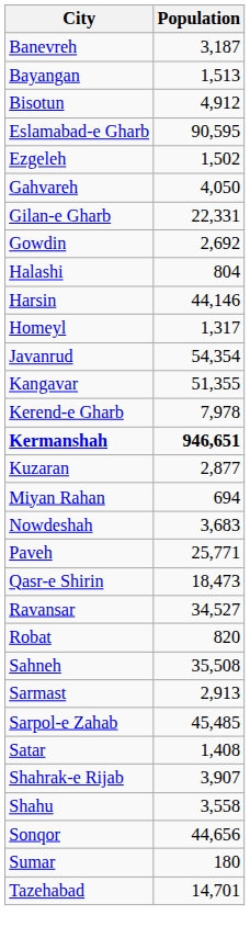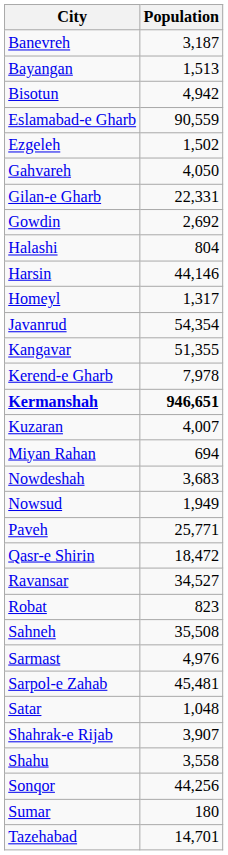 <table class="wikitable sortable">
 <tr>
 <th>City</th>
 <th>Population</th>
 </tr>
 <tr>
 <td><a href='#'>Banevreh</a></td>
 <td style="text-align: right;">3,187</td>
 </tr>
 <tr>
 <td><a href='#'>Bayangan</a></td>
 <td style="text-align: right;">1,513</td>
 </tr>
 <tr>
 <td><a href='#'>Bisotun</a></td>
-<td style="text-align: right;">4,912</td>
+<td style="text-align: right;">4,942</td>
 </tr>
 <tr>
 <td><a href='#'>Eslamabad-e Gharb</a></td>
-<td style="text-align: right;">90,595</td>
+<td style="text-align: right;">90,559</td>
 </tr>
 <tr>
 <td><a href='#'>Ezgeleh</a></td>
 <td style="text-align: right;">1,502</td>
 </tr>
 <tr>
 <td><a href='#'>Gahvareh</a></td>
 <td style="text-align: right;">4,050</td>
 </tr>
 <tr>
 <td><a href='#'>Gilan-e Gharb</a></td>
 <td style="text-align: right;">22,331</td>
 </tr>
 <tr>
 <td><a href='#'>Gowdin</a></td>
 <td style="text-align: right;">2,692</td>
 </tr>
 <tr>
 <td><a href='#'>Halashi</a></td>
 <td style="text-align: right;">804</td>
 </tr>
 <tr>
 <td><a href='#'>Harsin</a></td>
 <td style="text-align: right;">44,146</td>
 </tr>
 <tr>
 <td><a href='#'>Homeyl</a></td>
 <td style="text-align: right;">1,317</td>
 </tr>
 <tr>
 <td><a href='#'>Javanrud</a></td>
 <td style="text-align: right;">54,354</td>
 </tr>
 <tr>
 <td><a href='#'>Kangavar</a></td>
 <td style="text-align: right;">51,355</td>
 </tr>
 <tr>
 <td><a href='#'>Kerend-e Gharb</a></td>
 <td style="text-align: right;">7,978</td>
 </tr>
 <tr>
 <td><strong><a href='#'>Kermanshah</a></strong></td>
 <td style="text-align: right;"><strong>946,651</strong></td>
 </tr>
 <tr>
 <td><a href='#'>Kuzaran</a></td>
-<td style="text-align: right;">2,877</td>
+<td style="text-align: right;">4,007</td>
 </tr>
 <tr>
 <td><a href='#'>Miyan Rahan</a></td>
 <td style="text-align: right;">694</td>
 </tr>
 <tr>
 <td><a href='#'>Nowdeshah</a></td>
 <td style="text-align: right;">3,683</td>
 </tr>
 <tr>
+<td><a href='#'>Nowsud</a></td>
+<td style="text-align: right;">1,949</td>
+</tr>
+<tr>
 <td><a href='#'>Paveh</a></td>
 <td style="text-align: right;">25,771</td>
 </tr>
 <tr>
 <td><a href='#'>Qasr-e Shirin</a></td>
-<td style="text-align: right;">18,473</td>
+<td style="text-align: right;">18,472</td>
 </tr>
 <tr>
 <td><a href='#'>Ravansar</a></td>
 <td style="text-align: right;">34,527</td>
 </tr>
 <tr>
 <td><a href='#'>Robat</a></td>
-<td style="text-align: right;">820</td>
+<td style="text-align: right;">823</td>
 </tr>
 <tr>
 <td><a href='#'>Sahneh</a></td>
 <td style="text-align: right;">35,508</td>
 </tr>
 <tr>
 <td><a href='#'>Sarmast</a></td>
-<td style="text-align: right;">2,913</td>
+<td style="text-align: right;">4,976</td>
 </tr>
 <tr>
 <td><a href='#'>Sarpol-e Zahab</a></td>
-<td style="text-align: right;">45,485</td>
+<td style="text-align: right;">45,481</td>
 </tr>
 <tr>
 <td><a href='#'>Satar</a></td>
-<td style="text-align: right;">1,408</td>
+<td style="text-align: right;">1,048</td>
 </tr>
 <tr>
 <td><a href='#'>Shahrak-e Rijab</a></td>
 <td style="text-align: right;">3,907</td>
 </tr>
 <tr>
 <td><a href='#'>Shahu</a></td>
 <td style="text-align: right;">3,558</td>
 </tr>
 <tr>
 <td><a href='#'>Sonqor</a></td>
-<td style="text-align: right;">44,656</td>
+<td style="text-align: right;">44,256</td>
 </tr>
 <tr>
 <td><a href='#'>Sumar</a></td>
 <td style="text-align: right;">180</td>
 </tr>
 <tr>
 <td><a href='#'>Tazehabad</a></td>
 <td style="text-align: right;">14,701</td>
 </tr>
 </table>
